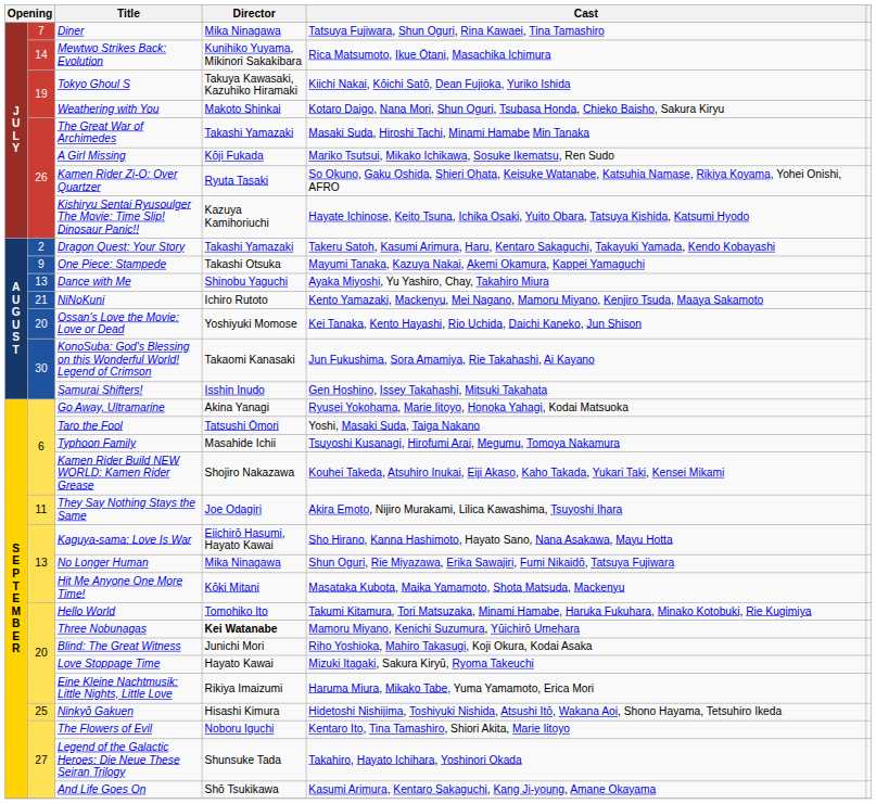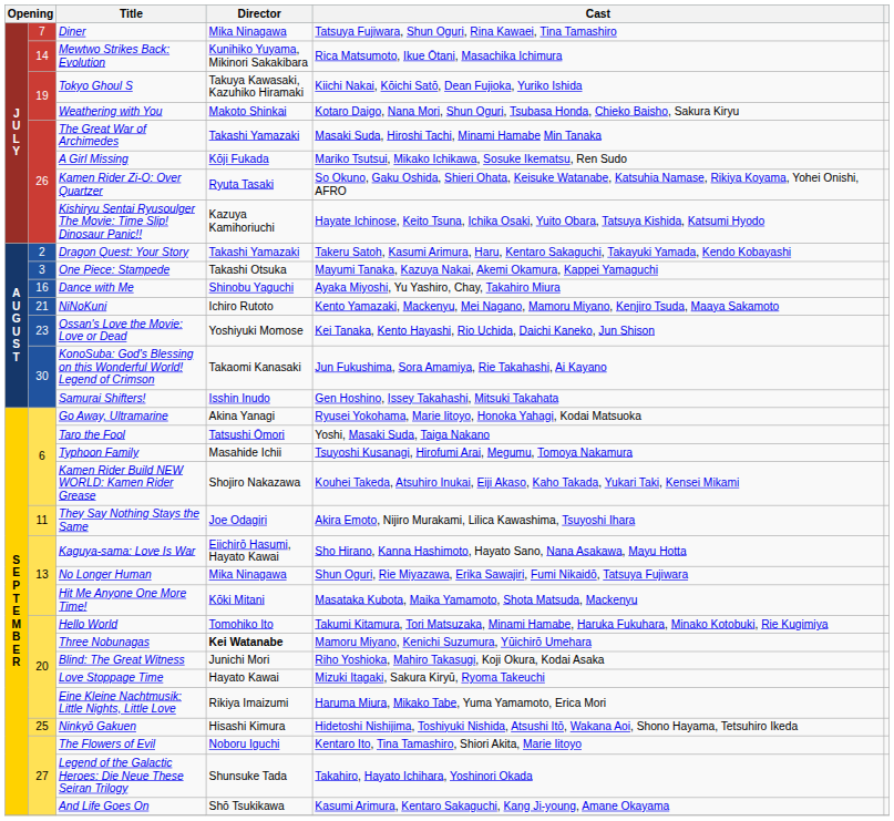 <table class="wikitable sortable">
 <tr style="background:#b0e0e6; text-align:center">
 <th colspan="2">Opening</th>
 <th style="width:17%">Title</th>
 <th style="width:12%">Director</th>
 <th>Cast</th>
 <th></th>
 </tr>
 <tr>
 <th rowspan="8" style="text-align:center; background:#982D26; color:white;">J<br>U<br>L<br>Y</th>
 <td rowspan="1" style="text-align:center; background:#CB3C34; color:white;">7</td>
 <td><em><a href='#'>Diner</a></em></td>
 <td><a href='#'>Mika Ninagawa</a></td>
 <td><a href='#'>Tatsuya Fujiwara</a>, <a href='#'>Shun Oguri</a>, <a href='#'>Rina Kawaei</a>, <a href='#'>Tina Tamashiro</a></td>
 <td></td>
 </tr>
 <tr>
 <td rowspan="1" style="text-align:center; background:#CB3C34; color:white;">14</td>
 <td><em><a href='#'>Mewtwo Strikes Back: Evolution</a></em></td>
 <td><a href='#'>Kunihiko Yuyama</a>, Mikinori Sakakibara</td>
 <td><a href='#'>Rica Matsumoto</a>, <a href='#'>Ikue Ōtani</a>, <a href='#'>Masachika Ichimura</a></td>
 <td></td>
 </tr>
 <tr>
 <td rowspan="2" style="text-align:center; background:#CB3C34; color:white;">19</td>
 <td><em><a href='#'>Tokyo Ghoul S</a></em></td>
 <td>Takuya Kawasaki, Kazuhiko Hiramaki</td>
 <td><a href='#'>Kiichi Nakai</a>, <a href='#'>Kōichi Satō</a>, <a href='#'>Dean Fujioka</a>, <a href='#'>Yuriko Ishida</a></td>
 <td></td>
 </tr>
 <tr>
 <td><em><a href='#'>Weathering with You</a></em></td>
 <td><a href='#'>Makoto Shinkai</a></td>
 <td><a href='#'>Kotaro Daigo</a>, <a href='#'>Nana Mori</a>, <a href='#'>Shun Oguri</a>, <a href='#'>Tsubasa Honda</a>, <a href='#'>Chieko Baisho</a>, Sakura Kiryu</td>
 <td></td>
 </tr>
 <tr>
 <td rowspan="4" style="text-align:center; background:#CB3C34; color:white;">26</td>
 <td><em><a href='#'>The Great War of Archimedes</a></em></td>
 <td><a href='#'>Takashi Yamazaki</a></td>
 <td><a href='#'>Masaki Suda</a>, <a href='#'>Hiroshi Tachi</a>, <a href='#'>Minami Hamabe</a> <a href='#'>Min Tanaka</a></td>
 <td></td>
 </tr>
 <tr>
 <td><em><a href='#'>A Girl Missing</a></em></td>
 <td><a href='#'>Kōji Fukada</a></td>
 <td><a href='#'>Mariko Tsutsui</a>, <a href='#'>Mikako Ichikawa</a>, <a href='#'>Sosuke Ikematsu</a>, Ren Sudo</td>
 <td></td>
 </tr>
 <tr>
 <td><em><a href='#'>Kamen Rider Zi-O: Over Quartzer</a></em></td>
 <td><a href='#'>Ryuta Tasaki</a></td>
 <td><a href='#'>So Okuno</a>, <a href='#'>Gaku Oshida</a>, <a href='#'>Shieri Ohata</a>, <a href='#'>Keisuke Watanabe</a>, <a href='#'>Katsuhia Namase</a>, <a href='#'>Rikiya Koyama</a>, Yohei Onishi, AFRO</td>
 <td></td>
 </tr>
 <tr>
 <td><em><a href='#'>Kishiryu Sentai Ryusoulger The Movie: Time Slip! Dinosaur Panic!!</a></em></td>
 <td>Kazuya Kamihoriuchi</td>
 <td><a href='#'>Hayate Ichinose</a>, <a href='#'>Keito Tsuna</a>, <a href='#'>Ichika Osaki</a>, <a href='#'>Yuito Obara</a>, <a href='#'>Tatsuya Kishida</a>, <a href='#'>Katsumi Hyodo</a></td>
 <td></td>
 </tr>
 <tr>
 <th rowspan="7" style="text-align:center; background:#15376A; color:white;">A<br>U<br>G<br>U<br>S<br>T</th>
 <td rowspan="1" style="text-align:center; background:#20539F; color:white;">2</td>
 <td><em><a href='#'>Dragon Quest: Your Story</a></em></td>
 <td><a href='#'>Takashi Yamazaki</a></td>
 <td><a href='#'>Takeru Satoh</a>, <a href='#'>Kasumi Arimura</a>, <a href='#'>Haru</a>, <a href='#'>Kentaro Sakaguchi</a>, <a href='#'>Takayuki Yamada</a>, <a href='#'>Kendo Kobayashi</a></td>
 <td></td>
 </tr>
 <tr>
-<td rowspan="1" style="text-align:center; background:#20539F; color:white;">9</td>
+<td rowspan="1" style="text-align:center; background:#20539F; color:white;">3</td>
 <td><em><a href='#'>One Piece: Stampede</a></em></td>
 <td>Takashi Otsuka</td>
 <td><a href='#'>Mayumi Tanaka</a>, <a href='#'>Kazuya Nakai</a>, <a href='#'>Akemi Okamura</a>, <a href='#'>Kappei Yamaguchi</a></td>
 <td></td>
 </tr>
 <tr>
-<td rowspan="1" style="text-align:center; background:#20539F; color:white;">13</td>
+<td rowspan="1" style="text-align:center; background:#20539F; color:white;">16</td>
 <td><em><a href='#'>Dance with Me</a></em></td>
 <td><a href='#'>Shinobu Yaguchi</a></td>
 <td><a href='#'>Ayaka Miyoshi</a>, Yu Yashiro, Chay, <a href='#'>Takahiro Miura</a></td>
 <td></td>
 </tr>
 <tr>
 <td rowspan="1" style="text-align:center; background:#20539F; color:white;">21</td>
 <td><em><a href='#'>NiNoKuni</a></em></td>
 <td>Ichiro Rutoto</td>
 <td><a href='#'>Kento Yamazaki</a>, <a href='#'>Mackenyu</a>, <a href='#'>Mei Nagano</a>, <a href='#'>Mamoru Miyano</a>, <a href='#'>Kenjiro Tsuda</a>, <a href='#'>Maaya Sakamoto</a></td>
 <td></td>
 </tr>
 <tr>
-<td rowspan="1" style="text-align:center; background:#20539F; color:white;">20</td>
+<td rowspan="1" style="text-align:center; background:#20539F; color:white;">23</td>
 <td><em><a href='#'>Ossan's Love the Movie: Love or Dead</a></em></td>
 <td>Yoshiyuki Momose</td>
 <td><a href='#'>Kei Tanaka</a>, <a href='#'>Kento Hayashi</a>, <a href='#'>Rio Uchida</a>, <a href='#'>Daichi Kaneko</a>, <a href='#'>Jun Shison</a></td>
 <td></td>
 </tr>
 <tr>
 <td rowspan="2" style="text-align:center; background:#20539F; color:white;">30</td>
 <td><em><a href='#'>KonoSuba: God's Blessing on this Wonderful World! Legend of Crimson</a></em></td>
 <td>Takaomi Kanasaki</td>
 <td><a href='#'>Jun Fukushima</a>, <a href='#'>Sora Amamiya</a>, <a href='#'>Rie Takahashi</a>, <a href='#'>Ai Kayano</a></td>
 <td></td>
 </tr>
 <tr>
 <td><em><a href='#'>Samurai Shifters!</a></em></td>
 <td><a href='#'>Isshin Inudo</a></td>
 <td><a href='#'>Gen Hoshino</a>, <a href='#'>Issey Takahashi</a>, <a href='#'>Mitsuki Takahata</a></td>
 <td></td>
 </tr>
 <tr>
 <th rowspan="17" style="text-align:center; background:#FFD200; color:black;">S<br>E<br>P<br>T<br>E<br>M<br>B<br>E<br>R</th>
 <td rowspan="4" style="text-align:center; background:#FFE155; color:black;">6</td>
 <td><em><a href='#'>Go Away, Ultramarine</a></em></td>
 <td>Akina Yanagi</td>
 <td><a href='#'>Ryusei Yokohama</a>, <a href='#'>Marie Iitoyo</a>, <a href='#'>Honoka Yahagi</a>, Kodai Matsuoka</td>
 <td></td>
 </tr>
 <tr>
 <td><em><a href='#'>Taro the Fool</a></em></td>
 <td><a href='#'>Tatsushi Ōmori</a></td>
 <td>Yoshi, <a href='#'>Masaki Suda</a>, <a href='#'>Taiga Nakano</a></td>
 <td></td>
 </tr>
 <tr>
 <td><em><a href='#'>Typhoon Family</a></em></td>
 <td>Masahide Ichii</td>
 <td><a href='#'>Tsuyoshi Kusanagi</a>, <a href='#'>Hirofumi Arai</a>, <a href='#'>Megumu</a>, <a href='#'>Tomoya Nakamura</a></td>
 <td></td>
 </tr>
 <tr>
 <td><em><a href='#'>Kamen Rider Build NEW WORLD: Kamen Rider Grease</a></em></td>
 <td>Shojiro Nakazawa</td>
 <td><a href='#'>Kouhei Takeda</a>, <a href='#'>Atsuhiro Inukai</a>, <a href='#'>Eiji Akaso</a>, <a href='#'>Kaho Takada</a>, <a href='#'>Yukari Taki</a>, <a href='#'>Kensei Mikami</a></td>
 <td></td>
 </tr>
 <tr>
 <td rowspan="1" style="text-align:center; background:#FFE155; color:black;">11</td>
 <td><em><a href='#'>They Say Nothing Stays the Same</a></em></td>
 <td><a href='#'>Joe Odagiri</a></td>
 <td><a href='#'>Akira Emoto</a>, Nijiro Murakami, Lilica Kawashima, <a href='#'>Tsuyoshi Ihara</a></td>
 <td></td>
 </tr>
 <tr>
 <td rowspan="3" style="text-align:center; background:#FFE155; color:black;">13</td>
 <td><em><a href='#'>Kaguya-sama: Love Is War</a></em></td>
 <td><a href='#'>Eiichirō Hasumi</a>, Hayato Kawai</td>
 <td><a href='#'>Sho Hirano</a>, <a href='#'>Kanna Hashimoto</a>, Hayato Sano, <a href='#'>Nana Asakawa</a>, <a href='#'>Mayu Hotta</a></td>
 <td></td>
 </tr>
 <tr>
 <td><em><a href='#'>No Longer Human</a></em></td>
 <td><a href='#'>Mika Ninagawa</a></td>
 <td><a href='#'>Shun Oguri</a>, <a href='#'>Rie Miyazawa</a>, <a href='#'>Erika Sawajiri</a>, <a href='#'>Fumi Nikaidō</a>, <a href='#'>Tatsuya Fujiwara</a></td>
 <td></td>
 </tr>
 <tr>
 <td><em><a href='#'>Hit Me Anyone One More Time!</a></em></td>
 <td><a href='#'>Kōki Mitani</a></td>
 <td><a href='#'>Masataka Kubota</a>, <a href='#'>Maika Yamamoto</a>, <a href='#'>Shota Matsuda</a>, <a href='#'>Mackenyu</a></td>
 <td></td>
 </tr>
 <tr>
 <td rowspan="5" style="text-align:center; background:#FFE155; color:black;">20</td>
 <td><em><a href='#'>Hello World</a></em></td>
 <td><a href='#'>Tomohiko Ito</a></td>
 <td><a href='#'>Takumi Kitamura</a>, <a href='#'>Tori Matsuzaka</a>, <a href='#'>Minami Hamabe</a>, <a href='#'>Haruka Fukuhara</a>, <a href='#'>Minako Kotobuki</a>, <a href='#'>Rie Kugimiya</a></td>
 <td></td>
 </tr>
 <tr>
 <td><em><a href='#'>Three Nobunagas</a></em></td>
 <td><strong>Kei Watanabe</strong></td>
 <td><a href='#'>Mamoru Miyano</a>, <a href='#'>Kenichi Suzumura</a>, <a href='#'>Yūichirō Umehara</a></td>
 <td></td>
 </tr>
 <tr>
 <td><em><a href='#'>Blind: The Great Witness</a></em></td>
 <td>Junichi Mori</td>
 <td><a href='#'>Riho Yoshioka</a>, <a href='#'>Mahiro Takasugi</a>, Koji Okura, Kodai Asaka</td>
 <td></td>
 </tr>
 <tr>
 <td><em><a href='#'>Love Stoppage Time</a></em></td>
 <td>Hayato Kawai</td>
 <td><a href='#'>Mizuki Itagaki</a>, Sakura Kiryū, <a href='#'>Ryoma Takeuchi</a></td>
 <td></td>
 </tr>
 <tr>
 <td><em><a href='#'>Eine Kleine Nachtmusik: Little Nights, Little Love</a></em></td>
 <td>Rikiya Imaizumi</td>
 <td><a href='#'>Haruma Miura</a>, <a href='#'>Mikako Tabe</a>, Yuma Yamamoto, Erica Mori</td>
 <td></td>
 </tr>
 <tr>
 <td rowspan="1" style="text-align:center; background:#FFE155; color:black;">25</td>
 <td><em><a href='#'>Ninkyō Gakuen</a></em></td>
 <td>Hisashi Kimura</td>
 <td><a href='#'>Hidetoshi Nishijima</a>, <a href='#'>Toshiyuki Nishida</a>, <a href='#'>Atsushi Itō</a>, <a href='#'>Wakana Aoi</a>, Shono Hayama, Tetsuhiro Ikeda</td>
 <td></td>
 </tr>
 <tr>
 <td rowspan="3" style="text-align:center; background:#FFE155; color:black;">27</td>
 <td><em><a href='#'>The Flowers of Evil</a></em></td>
 <td><a href='#'>Noboru Iguchi</a></td>
 <td><a href='#'>Kentaro Ito</a>, <a href='#'>Tina Tamashiro</a>, Shiori Akita, <a href='#'>Marie Iitoyo</a></td>
 <td></td>
 </tr>
 <tr>
 <td><em><a href='#'>Legend of the Galactic Heroes: Die Neue These Seiran Trilogy</a></em></td>
 <td>Shunsuke Tada</td>
 <td><a href='#'>Takahiro</a>, <a href='#'>Hayato Ichihara</a>, <a href='#'>Yoshinori Okada</a></td>
 <td></td>
 </tr>
 <tr>
 <td><em><a href='#'>And Life Goes On</a></em></td>
 <td>Shō Tsukikawa</td>
 <td><a href='#'>Kasumi Arimura</a>, <a href='#'>Kentaro Sakaguchi</a>, <a href='#'>Kang Ji-young</a>, <a href='#'>Amane Okayama</a></td>
 <td></td>
 </tr>
 <tr>
 </tr>
 </table>
